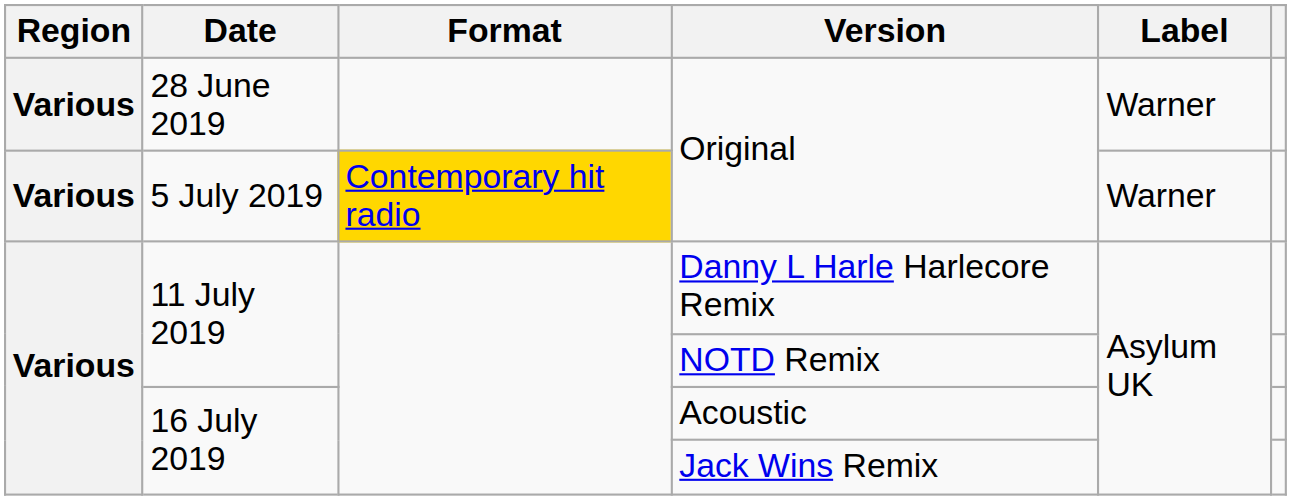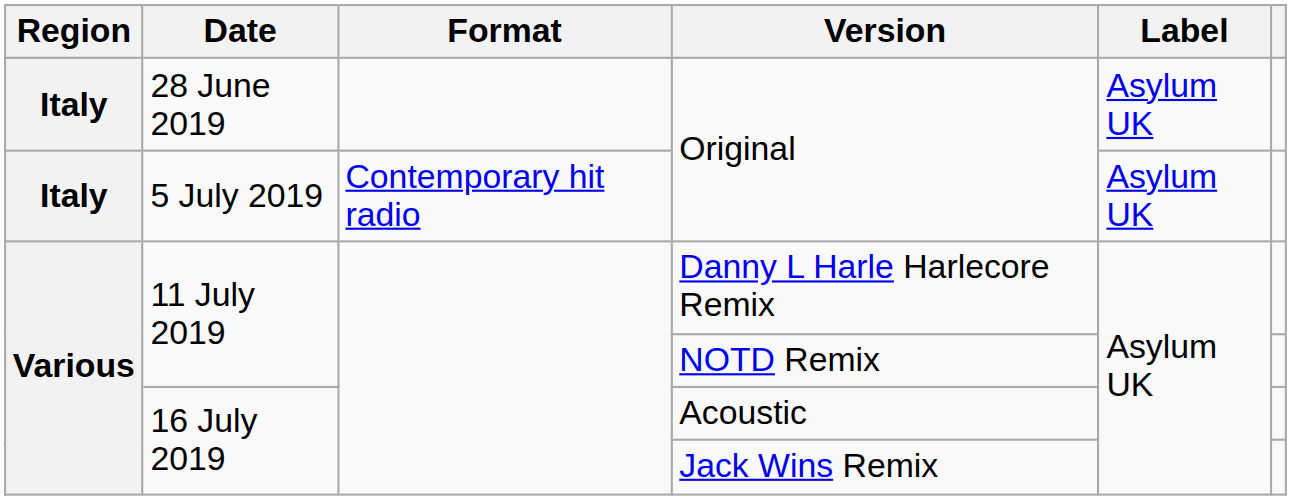 <table class="wikitable plainrowheaders">
 <tr>
 <th scope="col">Region</th>
 <th scope="col">Date</th>
 <th scope="col">Format</th>
 <th scope="col">Version</th>
 <th scope="col">Label</th>
 <th scope="col"></th>
 </tr>
 <tr>
-<th scope="row">Various</th>
+<th scope="row">Italy</th>
 <td>28 June 2019</td>
 <td></td>
 <td rowspan="2">Original</td>
-<td>Warner</td>
+<td><a href='#'>Asylum UK</a></td>
 <td></td>
 </tr>
 <tr>
-<th scope="row">Various</th>
+<th scope="row">Italy</th>
 <td>5 July 2019</td>
-<td style="background: gold;"><a href='#'>Contemporary hit radio</a></td>
-<td>Warner</td>
+<td><a href='#'>Contemporary hit radio</a></td>
+<td><a href='#'>Asylum UK</a></td>
 <td></td>
 </tr>
 <tr>
 <th scope="row" rowspan="4">Various</th>
 <td rowspan="2">11 July 2019</td>
 <td rowspan="4"></td>
 <td><a href='#'>Danny L Harle</a> Harlecore Remix</td>
 <td rowspan="4">Asylum UK</td>
 <td></td>
 </tr>
 <tr>
 <td><a href='#'>NOTD</a> Remix</td>
 <td></td>
 </tr>
 <tr>
 <td rowspan="2">16 July 2019</td>
 <td>Acoustic</td>
 <td></td>
 </tr>
 <tr>
 <td><a href='#'>Jack Wins</a> Remix</td>
 <td></td>
 </tr>
 </table>
